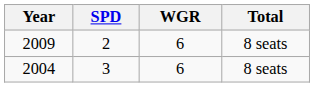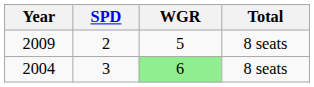 <table class="wikitable" width="300">
 <tr>
 <th>Year</th>
 <th><a href='#'>SPD</a></th>
 <th>WGR</th>
 <th>Total</th>
 </tr>
 <tr align="center">
 <td>2009</td>
 <td>2</td>
-<td>6</td>
+<td>5</td>
 <td>8 seats</td>
 </tr>
 <tr align="center">
 <td>2004</td>
 <td>3</td>
-<td>6</td>
+<td style="background: lightgreen;">6</td>
 <td>8 seats</td>
 </tr>
 </table>
